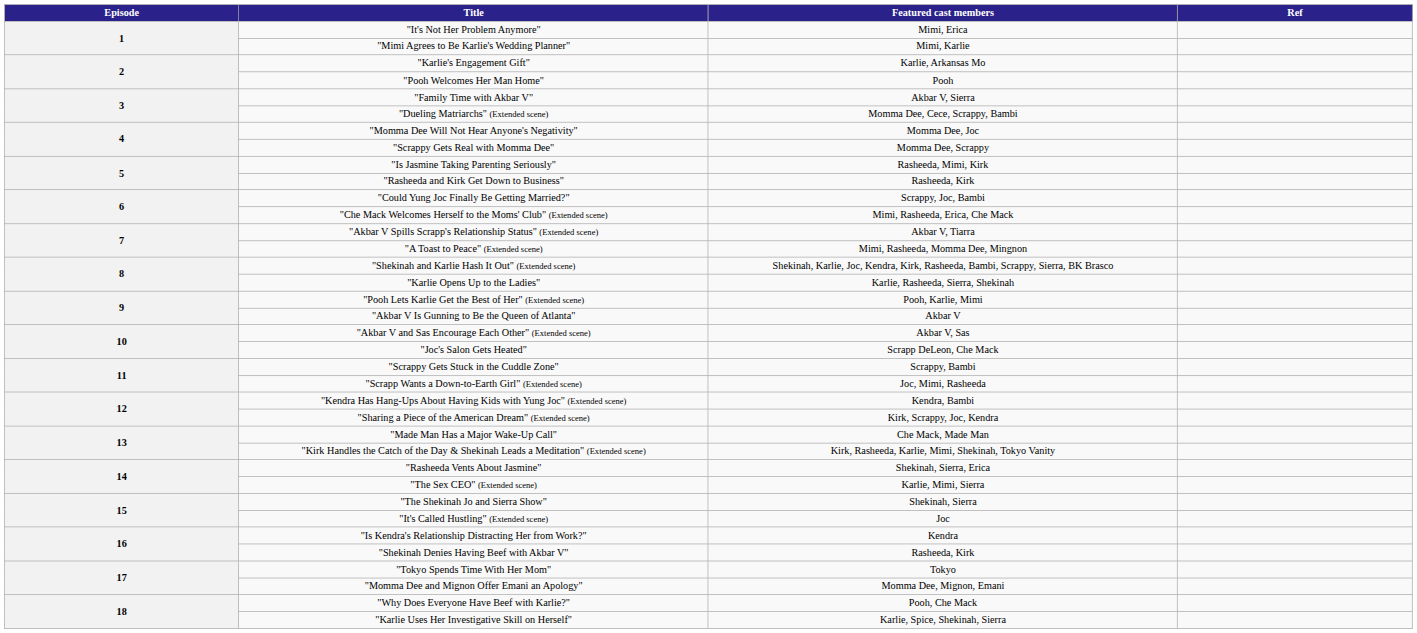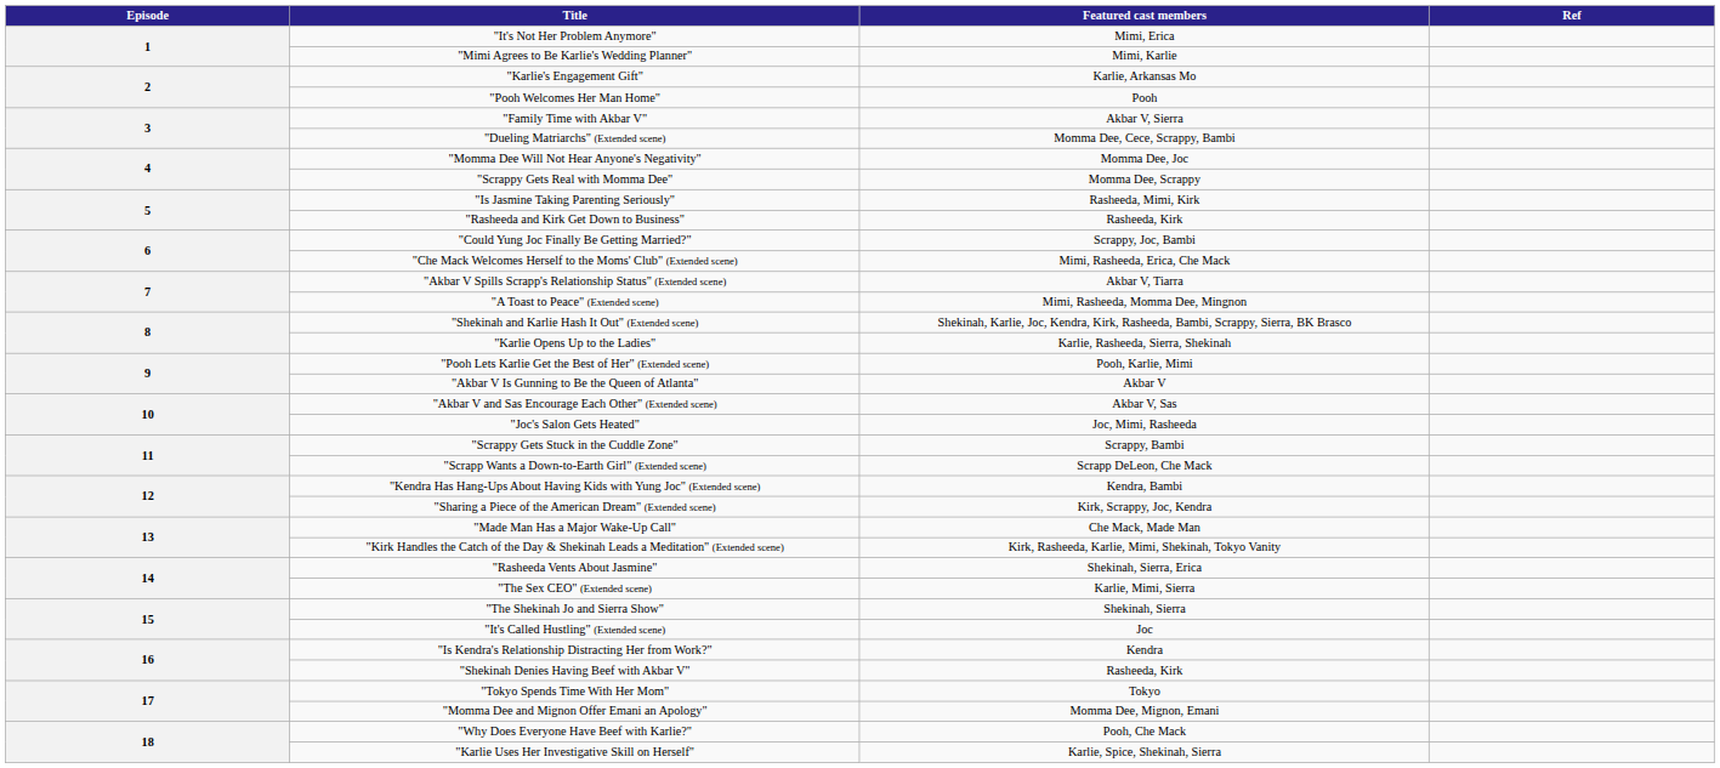 <table class="wikitable sortable" style="font-size:90%; text-align: center; margin: auto;">
 <tr>
 <th scope="col"  style="background:#2a218a; color:#fff; width:5%;">Episode</th>
 <th scope="col"  style="background:#2a218a; color:#fff; width:10%;">Title</th>
 <th scope="col"  style="background:#2a218a; color:#fff; width:10%;">Featured cast members</th>
 <th scope="col"  style="background:#2a218a; color:#fff; width:5%;">Ref</th>
 </tr>
 <tr>
 <th scope="row" rowspan="2">1</th>
 <td>"It's Not Her Problem Anymore"</td>
 <td>Mimi, Erica</td>
 <td style="text-align:center;"></td>
 </tr>
 <tr>
 <td>"Mimi Agrees to Be Karlie's Wedding Planner"</td>
 <td>Mimi, Karlie</td>
 <td style="text-align:center;"></td>
 </tr>
 <tr>
 <th scope="row" rowspan="2">2</th>
 <td>"Karlie's Engagement Gift"</td>
 <td>Karlie, Arkansas Mo</td>
 <td style="text-align:center;"></td>
 </tr>
 <tr>
 <td>"Pooh Welcomes Her Man Home"</td>
 <td>Pooh</td>
 <td style="text-align:center;"></td>
 </tr>
 <tr>
 <th scope="row" rowspan="2">3</th>
 <td>"Family Time with Akbar V"</td>
 <td>Akbar V, Sierra</td>
 <td style="text-align:center;"></td>
 </tr>
 <tr>
 <td>"Dueling Matriarchs" <small>(Extended scene)</small></td>
 <td>Momma Dee, Cece, Scrappy, Bambi</td>
 <td style="text-align:center;"></td>
 </tr>
 <tr>
 <th scope="row" rowspan="2">4</th>
 <td>"Momma Dee Will Not Hear Anyone's Negativity"</td>
 <td>Momma Dee, Joc</td>
 <td style="text-align:center;"></td>
 </tr>
 <tr>
 <td>"Scrappy Gets Real with Momma Dee"</td>
 <td>Momma Dee, Scrappy</td>
 <td style="text-align:center;"></td>
 </tr>
 <tr>
 <th scope="row" rowspan="2">5</th>
 <td>"Is Jasmine Taking Parenting Seriously"</td>
 <td>Rasheeda, Mimi, Kirk</td>
 <td style="text-align:center;"></td>
 </tr>
 <tr>
 <td>"Rasheeda and Kirk Get Down to Business"</td>
 <td>Rasheeda, Kirk</td>
 <td style="text-align:center;"></td>
 </tr>
 <tr>
 <th scope="row" rowspan="2">6</th>
 <td>"Could Yung Joc Finally Be Getting Married?"</td>
 <td>Scrappy, Joc, Bambi</td>
 <td style="text-align:center;"></td>
 </tr>
 <tr>
 <td>"Che Mack Welcomes Herself to the Moms' Club" <small>(Extended scene)</small></td>
 <td>Mimi, Rasheeda, Erica, Che Mack</td>
 <td style="text-align:center;"></td>
 </tr>
 <tr>
 <th scope="row" rowspan="2">7</th>
 <td>"Akbar V Spills Scrapp's Relationship Status" <small>(Extended scene)</small></td>
 <td>Akbar V, Tiarra</td>
 <td style="text-align:center;"></td>
 </tr>
 <tr>
 <td>"A Toast to Peace" <small>(Extended scene)</small></td>
 <td>Mimi, Rasheeda, Momma Dee, Mingnon</td>
 <td style="text-align:center;"></td>
 </tr>
 <tr>
 <th scope="row" rowspan="2">8</th>
 <td>"Shekinah and Karlie Hash It Out" <small>(Extended scene)</small></td>
 <td>Shekinah, Karlie, Joc, Kendra, Kirk, Rasheeda, Bambi, Scrappy, Sierra, BK Brasco</td>
 <td style="text-align:center;"></td>
 </tr>
 <tr>
 <td>"Karlie Opens Up to the Ladies"</td>
 <td>Karlie, Rasheeda, Sierra, Shekinah</td>
 <td style="text-align:center;"></td>
 </tr>
 <tr>
 <th scope="row" rowspan="2">9</th>
 <td>"Pooh Lets Karlie Get the Best of Her" <small>(Extended scene)</small></td>
 <td>Pooh, Karlie, Mimi</td>
 <td style="text-align:center;"></td>
 </tr>
 <tr>
 <td>"Akbar V Is Gunning to Be the Queen of Atlanta"</td>
 <td>Akbar V</td>
 <td style="text-align:center;"></td>
 </tr>
 <tr>
 <th scope="row" rowspan="2">10</th>
 <td>"Akbar V and Sas Encourage Each Other" <small>(Extended scene)</small></td>
 <td>Akbar V, Sas</td>
 <td style="text-align:center;"></td>
 </tr>
 <tr>
 <td>"Joc's Salon Gets Heated"</td>
-<td>Scrapp DeLeon, Che Mack</td>
+<td>Joc, Mimi, Rasheeda</td>
 <td style="text-align:center;"></td>
 </tr>
 <tr>
 <th scope="row" rowspan="2">11</th>
 <td>"Scrappy Gets Stuck in the Cuddle Zone"</td>
 <td>Scrappy, Bambi</td>
 <td style="text-align:center;"></td>
 </tr>
 <tr>
 <td>"Scrapp Wants a Down-to-Earth Girl" <small>(Extended scene)</small></td>
-<td>Joc, Mimi, Rasheeda</td>
+<td>Scrapp DeLeon, Che Mack</td>
 <td style="text-align:center;"></td>
 </tr>
 <tr>
 <th scope="row" rowspan="2">12</th>
 <td>"Kendra Has Hang-Ups About Having Kids with Yung Joc" <small>(Extended scene)</small></td>
 <td>Kendra, Bambi</td>
 <td style="text-align:center;"></td>
 </tr>
 <tr>
 <td>"Sharing a Piece of the American Dream" <small>(Extended scene)</small></td>
 <td>Kirk, Scrappy, Joc, Kendra</td>
 <td style="text-align:center;"></td>
 </tr>
 <tr>
 <th scope="row" rowspan="2">13</th>
 <td>"Made Man Has a Major Wake-Up Call"</td>
 <td>Che Mack, Made Man</td>
 <td style="text-align:center;"></td>
 </tr>
 <tr>
 <td>"Kirk Handles the Catch of the Day & Shekinah Leads a Meditation" <small>(Extended scene)</small></td>
 <td>Kirk, Rasheeda, Karlie, Mimi, Shekinah, Tokyo Vanity</td>
 <td style="text-align:center;"></td>
 </tr>
 <tr>
 <th scope="row" rowspan="2">14</th>
 <td>"Rasheeda Vents About Jasmine"</td>
 <td>Shekinah, Sierra, Erica</td>
 <td style="text-align:center;"></td>
 </tr>
 <tr>
 <td>"The Sex CEO" <small>(Extended scene)</small></td>
 <td>Karlie, Mimi, Sierra</td>
 <td style="text-align:center;"></td>
 </tr>
 <tr>
 <th scope="row" rowspan="2">15</th>
 <td>"The Shekinah Jo and Sierra Show"</td>
 <td>Shekinah, Sierra</td>
 <td style="text-align:center;"></td>
 </tr>
 <tr>
 <td>"It's Called Hustling" <small>(Extended scene)</small></td>
 <td>Joc</td>
 <td style="text-align:center;"></td>
 </tr>
 <tr>
 <th scope="row" rowspan="2">16</th>
 <td>"Is Kendra's Relationship Distracting Her from Work?"</td>
 <td>Kendra</td>
 <td style="text-align:center;"></td>
 </tr>
 <tr>
 <td>"Shekinah Denies Having Beef with Akbar V"</td>
 <td>Rasheeda, Kirk</td>
 <td style="text-align:center;"></td>
 </tr>
 <tr>
 <th scope="row" rowspan="2">17</th>
 <td>"Tokyo Spends Time With Her Mom"</td>
 <td>Tokyo</td>
 <td style="text-align:center;"></td>
 </tr>
 <tr>
 <td>"Momma Dee and Mignon Offer Emani an Apology"</td>
 <td>Momma Dee, Mignon, Emani</td>
 <td style="text-align:center;"></td>
 </tr>
 <tr>
 <th scope="row" rowspan="2">18</th>
 <td>"Why Does Everyone Have Beef with Karlie?"</td>
 <td>Pooh, Che Mack</td>
 <td style="text-align:center;"></td>
 </tr>
 <tr>
 <td>"Karlie Uses Her Investigative Skill on Herself"</td>
 <td>Karlie, Spice, Shekinah, Sierra</td>
 <td style="text-align:center;"></td>
 </tr>
 </table>
